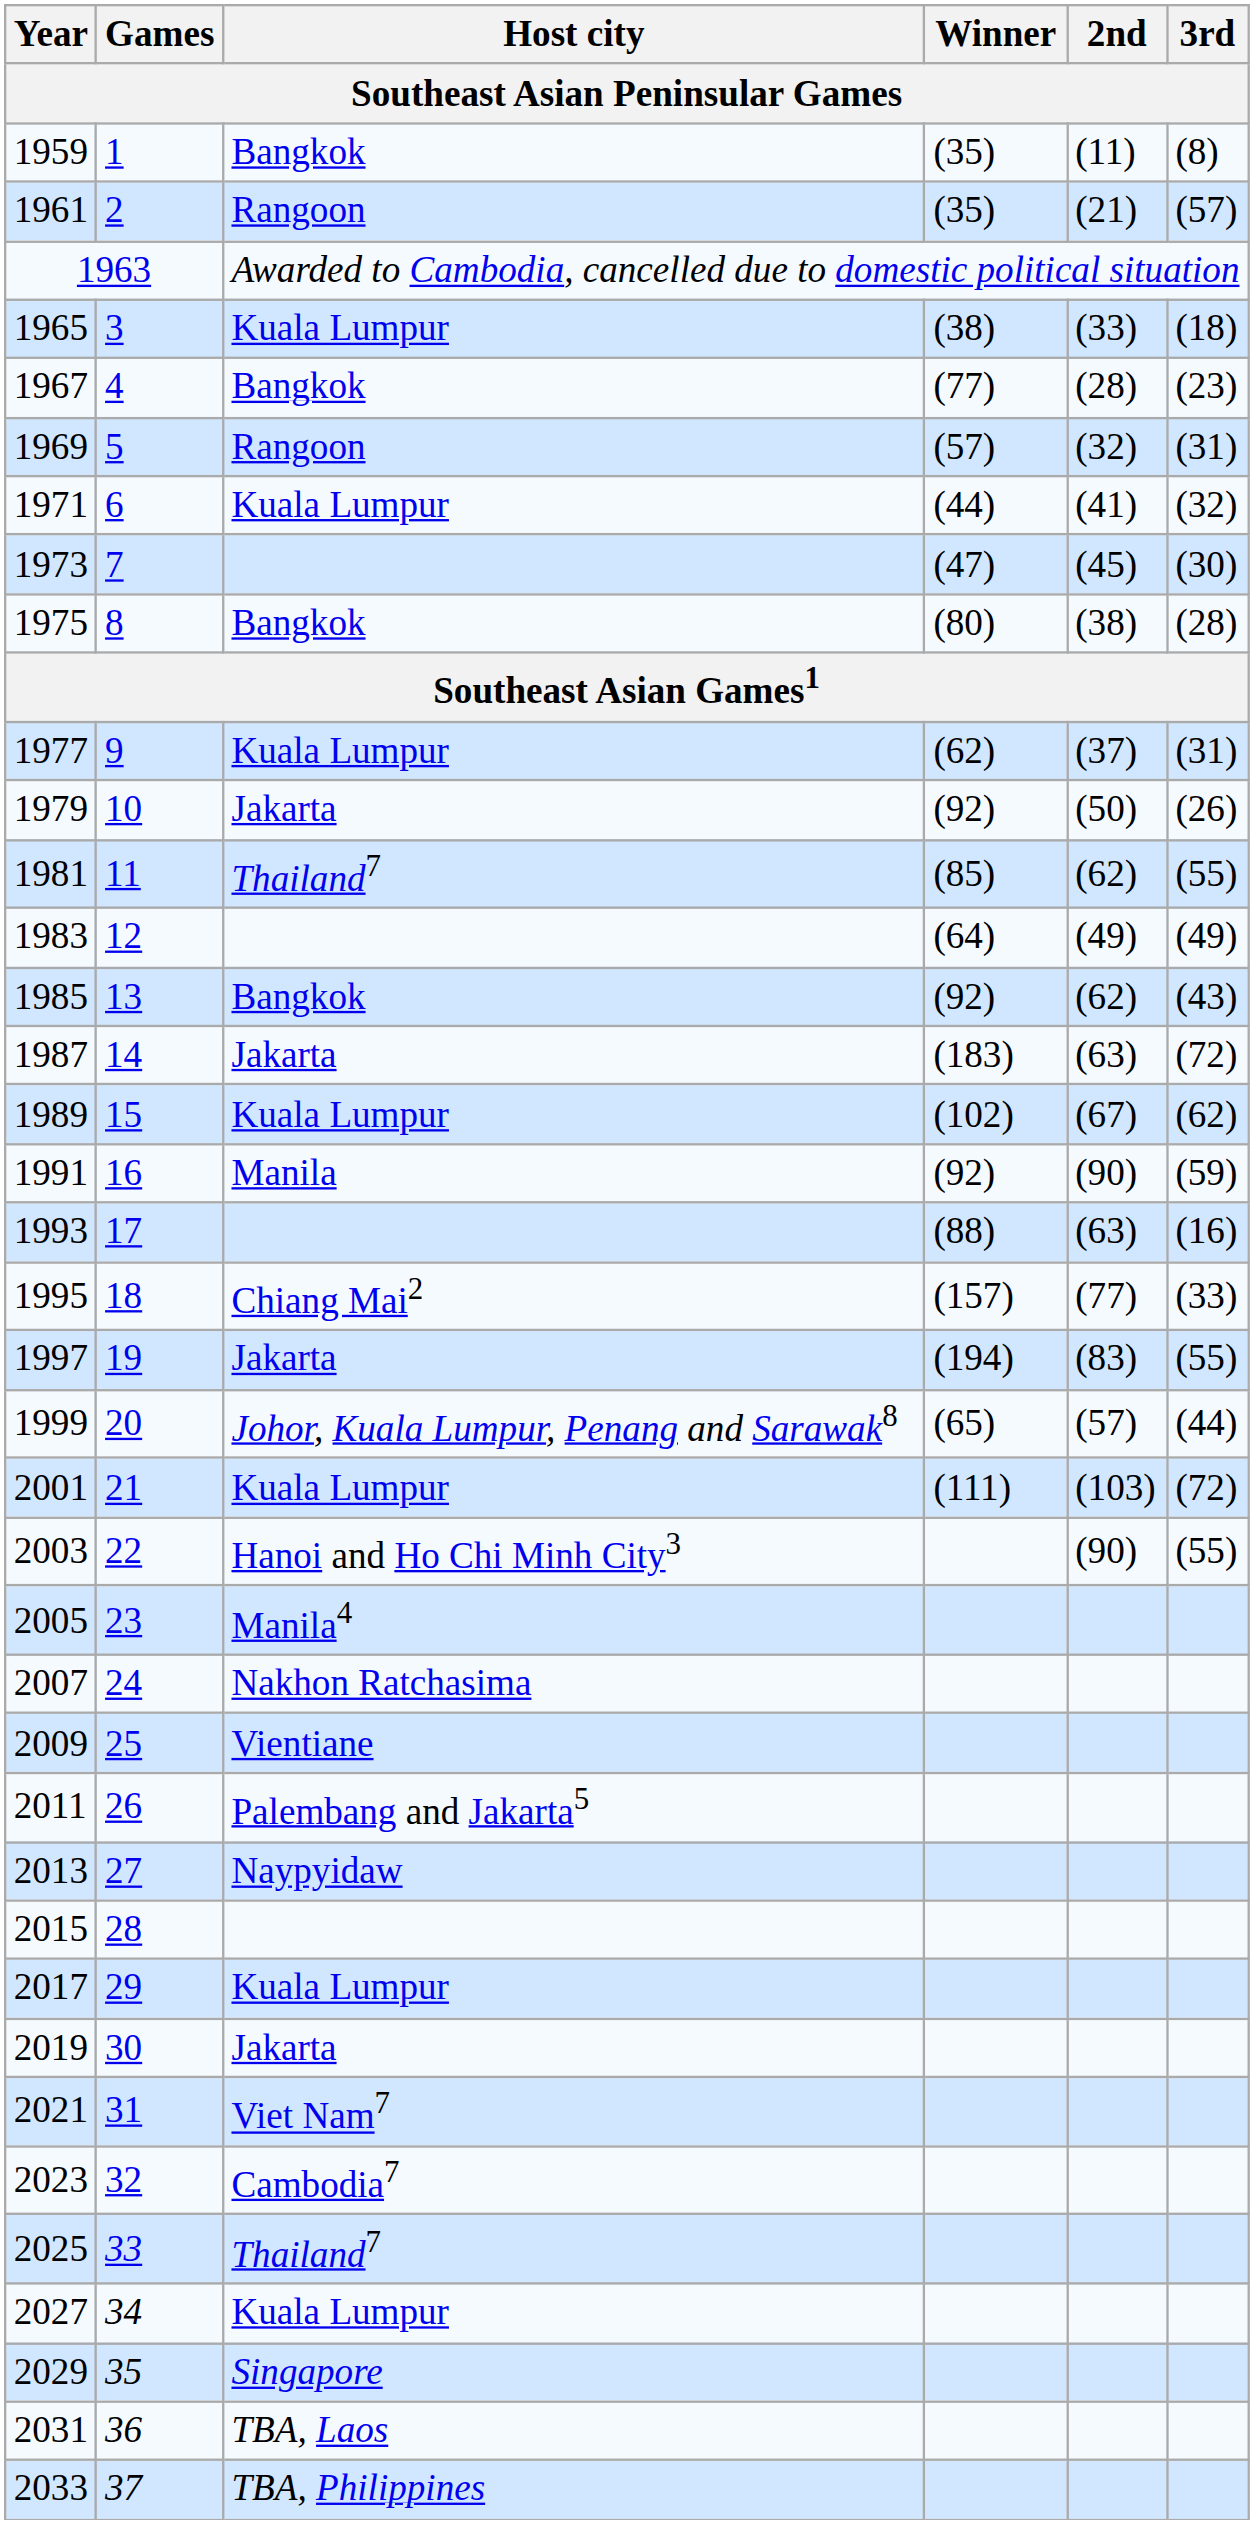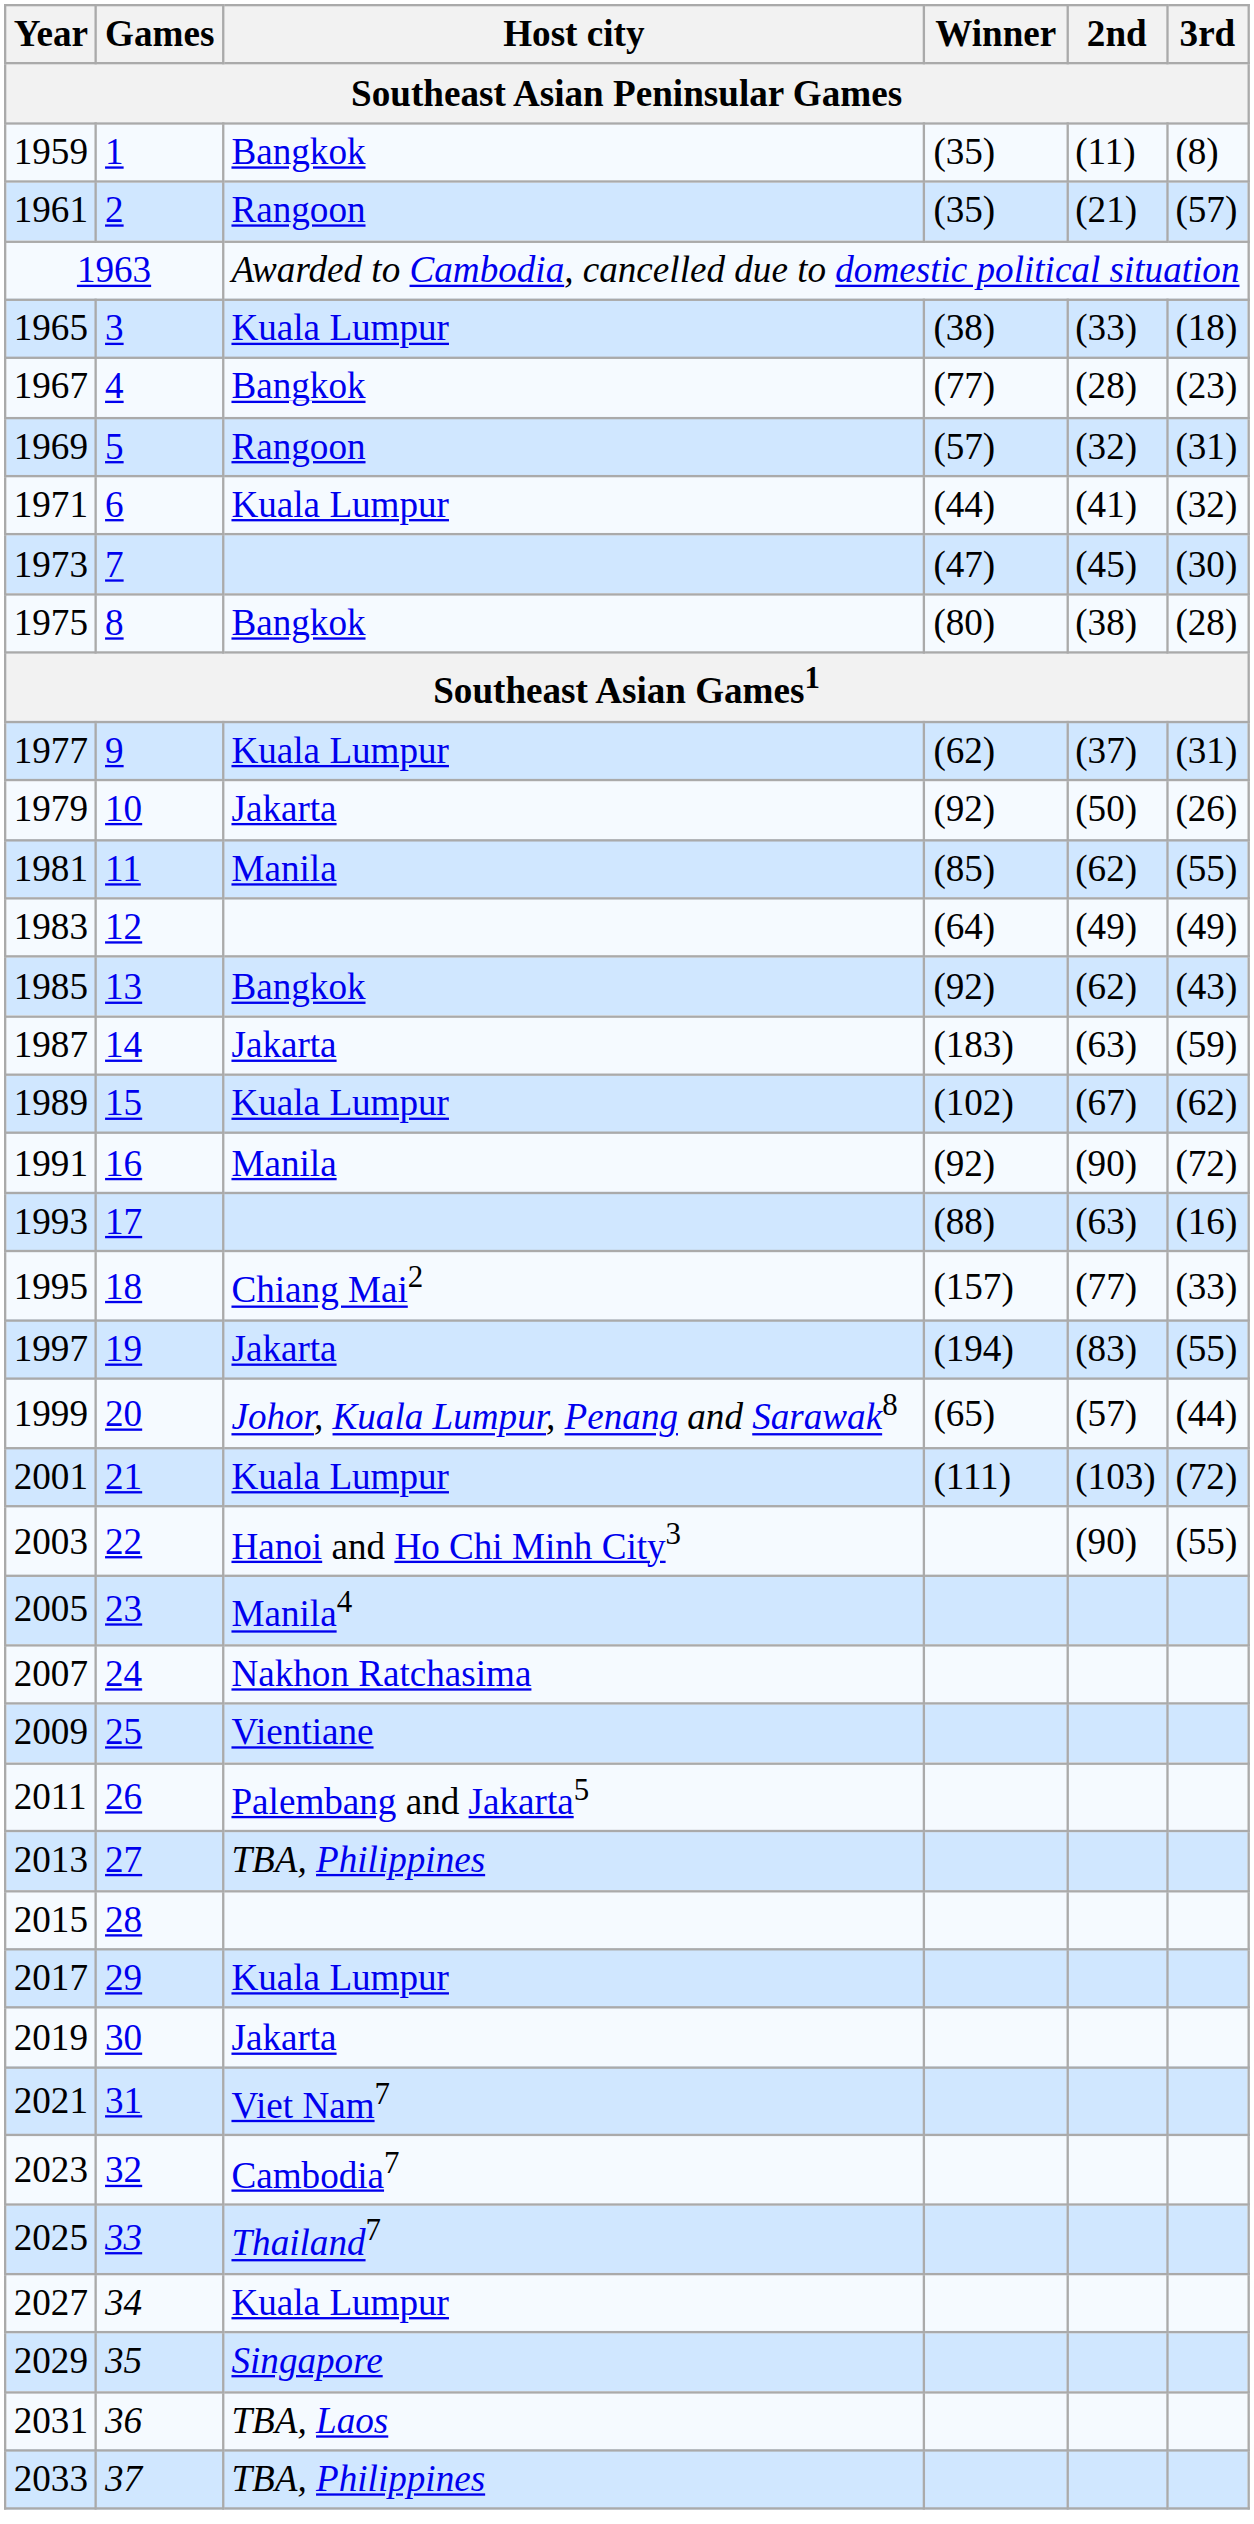 <table class="wikitable">
 <tr>
 <th>Year</th>
 <th>Games</th>
 <th>Host city</th>
 <th>Winner</th>
 <th>2nd</th>
 <th>3rd</th>
 </tr>
 <tr>
 <th colspan="6" align="center">Southeast Asian Peninsular Games</th>
 </tr>
 <tr style="background:#F5FAFF;">
 <td>1959</td>
 <td><a href='#'>1</a></td>
 <td> <a href='#'>Bangkok</a></td>
 <td> (35)</td>
 <td> (11)</td>
 <td> (8)</td>
 </tr>
 <tr style="background:#D0E7FF;">
 <td>1961</td>
 <td><a href='#'>2</a></td>
 <td> <a href='#'>Rangoon</a></td>
 <td> (35)</td>
 <td> (21)</td>
 <td> (57)</td>
 </tr>
 <tr style="background:#F5FAFF;">
 <td colspan="2" align="center"><a href='#'>1963</a></td>
 <td colspan="4" align="center"><em>Awarded to <a href='#'>Cambodia</a>, cancelled due to <a href='#'>domestic political situation</a></em></td>
 </tr>
 <tr style="background:#D0E7FF;">
 <td>1965</td>
 <td><a href='#'>3</a></td>
 <td> <a href='#'>Kuala Lumpur</a></td>
 <td> (38)</td>
 <td> (33)</td>
 <td> (18)</td>
 </tr>
 <tr style="background:#F5FAFF;">
 <td>1967</td>
 <td><a href='#'>4</a></td>
 <td> <a href='#'>Bangkok</a></td>
 <td> (77)</td>
 <td> (28)</td>
 <td> (23)</td>
 </tr>
 <tr style="background:#D0E7FF;">
 <td>1969</td>
 <td><a href='#'>5</a></td>
 <td> <a href='#'>Rangoon</a></td>
 <td> (57)</td>
 <td> (32)</td>
 <td> (31)</td>
 </tr>
 <tr style="background:#F5FAFF;">
 <td>1971</td>
 <td><a href='#'>6</a></td>
 <td> <a href='#'>Kuala Lumpur</a></td>
 <td> (44)</td>
 <td> (41)</td>
 <td> (32)</td>
 </tr>
 <tr style="background:#D0E7FF;">
 <td>1973</td>
 <td><a href='#'>7</a></td>
 <td></td>
 <td> (47)</td>
 <td> (45)</td>
 <td> (30)</td>
 </tr>
 <tr style="background:#F5FAFF;">
 <td>1975</td>
 <td><a href='#'>8</a></td>
 <td> <a href='#'>Bangkok</a></td>
 <td> (80)</td>
 <td> (38)</td>
 <td> (28)</td>
 </tr>
 <tr>
 <th colspan="6" align="center">Southeast Asian Games<sup>1</sup></th>
 </tr>
 <tr style="background:#D0E7FF;">
 <td>1977</td>
 <td><a href='#'>9</a></td>
 <td> <a href='#'>Kuala Lumpur</a></td>
 <td> (62)</td>
 <td> (37)</td>
 <td> (31)</td>
 </tr>
 <tr style="background:#F5FAFF;">
 <td>1979</td>
 <td><a href='#'>10</a></td>
 <td> <a href='#'>Jakarta</a></td>
 <td> (92)</td>
 <td> (50)</td>
 <td> (26)</td>
 </tr>
 <tr style="background:#D0E7FF;">
 <td>1981</td>
 <td><a href='#'>11</a></td>
-<td> <em><a href='#'>Thailand</a></em><sup>7</sup></td>
+<td> <a href='#'>Manila</a></td>
 <td> (85)</td>
 <td> (62)</td>
 <td> (55)</td>
 </tr>
 <tr style="background:#F5FAFF;">
 <td>1983</td>
 <td><a href='#'>12</a></td>
 <td></td>
 <td> (64)</td>
 <td> (49)</td>
 <td> (49)</td>
 </tr>
 <tr style="background:#D0E7FF;">
 <td>1985</td>
 <td><a href='#'>13</a></td>
 <td> <a href='#'>Bangkok</a></td>
 <td> (92)</td>
 <td> (62)</td>
 <td> (43)</td>
 </tr>
 <tr style="background:#F5FAFF;">
 <td>1987</td>
 <td><a href='#'>14</a></td>
 <td> <a href='#'>Jakarta</a></td>
 <td> (183)</td>
 <td> (63)</td>
-<td> (72)</td>
+<td> (59)</td>
 </tr>
 <tr style="background:#D0E7FF;">
 <td>1989</td>
 <td><a href='#'>15</a></td>
 <td> <a href='#'>Kuala Lumpur</a></td>
 <td> (102)</td>
 <td> (67)</td>
 <td> (62)</td>
 </tr>
 <tr style="background:#F5FAFF;">
 <td>1991</td>
 <td><a href='#'>16</a></td>
 <td> <a href='#'>Manila</a></td>
 <td> (92)</td>
 <td> (90)</td>
-<td> (59)</td>
+<td> (72)</td>
 </tr>
 <tr style="background:#D0E7FF;">
 <td>1993</td>
 <td><a href='#'>17</a></td>
 <td></td>
 <td> (88)</td>
 <td> (63)</td>
 <td> (16)</td>
 </tr>
 <tr style="background:#F5FAFF;">
 <td>1995</td>
 <td><a href='#'>18</a></td>
 <td> <a href='#'>Chiang Mai</a><sup>2</sup></td>
 <td> (157)</td>
 <td> (77)</td>
 <td> (33)</td>
 </tr>
 <tr style="background:#D0E7FF;">
 <td>1997</td>
 <td><a href='#'>19</a></td>
 <td> <a href='#'>Jakarta</a></td>
 <td> (194)</td>
 <td> (83)</td>
 <td> (55)</td>
 </tr>
 <tr style="background:#F5FAFF;">
 <td>1999</td>
 <td><a href='#'>20</a></td>
 <td> <em><a href='#'>Johor</a>,</em> <em><a href='#'>Kuala Lumpur</a>, <a href='#'>Penang</a> and <a href='#'>Sarawak</a></em><sup>8</sup></td>
 <td> (65)</td>
 <td> (57)</td>
 <td> (44)</td>
 </tr>
 <tr style="background:#D0E7FF;">
 <td>2001</td>
 <td><a href='#'>21</a></td>
 <td> <a href='#'>Kuala Lumpur</a></td>
 <td> (111)</td>
 <td> (103)</td>
 <td> (72)</td>
 </tr>
 <tr style="background:#F5FAFF;">
 <td>2003</td>
 <td><a href='#'>22</a></td>
 <td> <a href='#'>Hanoi</a> and <a href='#'>Ho Chi Minh City</a><sup>3</sup></td>
 <td></td>
 <td> (90)</td>
 <td> (55)</td>
 </tr>
 <tr style="background:#D0E7FF;">
 <td>2005</td>
 <td><a href='#'>23</a></td>
 <td> <a href='#'>Manila</a><sup>4</sup></td>
 <td></td>
 <td></td>
 <td></td>
 </tr>
 <tr style="background:#F5FAFF;">
 <td>2007</td>
 <td><a href='#'>24</a></td>
 <td> <a href='#'>Nakhon Ratchasima</a></td>
 <td></td>
 <td></td>
 <td></td>
 </tr>
 <tr style="background:#D0E7FF;">
 <td>2009</td>
 <td><a href='#'>25</a></td>
 <td> <a href='#'>Vientiane</a></td>
 <td></td>
 <td></td>
 <td></td>
 </tr>
 <tr style="background:#F5FAFF;">
 <td>2011</td>
 <td><a href='#'>26</a></td>
 <td> <a href='#'>Palembang</a> and <a href='#'>Jakarta</a><sup>5</sup></td>
 <td></td>
 <td></td>
 <td></td>
 </tr>
 <tr style="background:#D0E7FF;">
 <td>2013</td>
 <td><a href='#'>27</a></td>
-<td> <a href='#'>Naypyidaw</a></td>
+<td> <em>TBA, <a href='#'>Philippines</a></em></td>
 <td></td>
 <td></td>
 <td></td>
 </tr>
 <tr style="background:#F5FAFF;">
 <td>2015</td>
 <td><a href='#'>28</a></td>
 <td></td>
 <td></td>
 <td></td>
 <td></td>
 </tr>
 <tr style="background:#D0E7FF;">
 <td>2017</td>
 <td><a href='#'>29</a></td>
 <td> <a href='#'>Kuala Lumpur</a></td>
 <td></td>
 <td></td>
 <td></td>
 </tr>
 <tr style="background:#F5FAFF;">
 <td>2019</td>
 <td><a href='#'>30</a></td>
 <td> <a href='#'>Jakarta</a></td>
 <td></td>
 <td></td>
 <td></td>
 </tr>
 <tr style="background:#D0E7FF;">
 <td>2021</td>
 <td><a href='#'>31</a></td>
 <td> <a href='#'>Viet Nam</a><sup>7</sup></td>
 <td></td>
 <td></td>
 <td></td>
 </tr>
 <tr style="background:#F5FAFF;">
 <td>2023</td>
 <td><a href='#'>32</a></td>
 <td> <a href='#'>Cambodia</a><sup>7</sup></td>
 <td></td>
 <td></td>
 <td></td>
 </tr>
 <tr style="background:#D0E7FF;">
 <td>2025</td>
 <td><a href='#'><em>33</em></a></td>
 <td> <em><a href='#'>Thailand</a></em><sup>7</sup></td>
 <td></td>
 <td></td>
 <td></td>
 </tr>
 <tr style="background:#F5FAFF;">
 <td>2027</td>
 <td><em>34</em></td>
 <td> <a href='#'>Kuala Lumpur</a></td>
 <td></td>
 <td></td>
 <td></td>
 </tr>
 <tr style="background:#D0E7FF;">
 <td>2029</td>
 <td><em>35</em></td>
 <td> <em><a href='#'>Singapore</a></em></td>
 <td></td>
 <td></td>
 <td></td>
 </tr>
 <tr style="background:#F5FAFF;">
 <td>2031</td>
 <td><em>36</em></td>
 <td> <em>TBA, <a href='#'>Laos</a></em></td>
 <td></td>
 <td></td>
 <td></td>
 </tr>
 <tr style="background:#D0E7FF;">
 <td>2033</td>
 <td><em>37</em></td>
 <td> <em>TBA, <a href='#'>Philippines</a></em></td>
 <td></td>
 <td></td>
 <td></td>
 </tr>
 </table>
